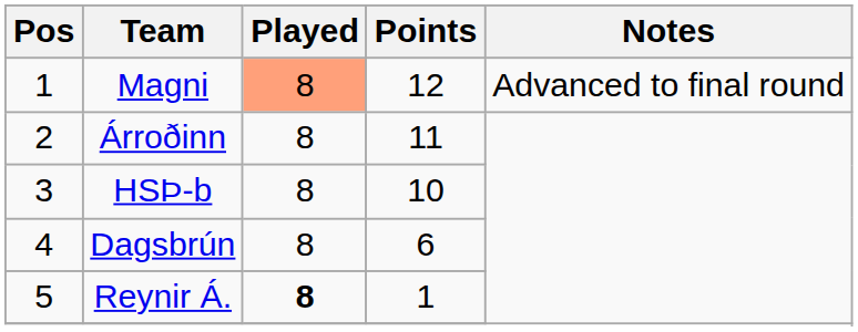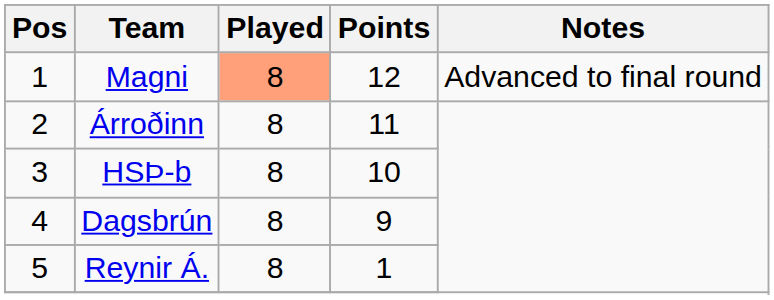 <table class="wikitable" style="text-align: center;">
 <tr>
 <th>Pos</th>
 <th>Team</th>
 <th>Played</th>
 <th>Points</th>
 <th>Notes</th>
 </tr>
 <tr>
 <td>1</td>
 <td><a href='#'>Magni</a></td>
 <td style="background: lightsalmon;">8</td>
 <td>12</td>
 <td align="center" rowspan="1">Advanced to final round</td>
 </tr>
 <tr>
 <td>2</td>
 <td><a href='#'>Árroðinn</a></td>
 <td>8</td>
 <td>11</td>
 </tr>
 <tr>
 <td>3</td>
 <td><a href='#'>HSÞ-b</a></td>
 <td>8</td>
 <td>10</td>
 </tr>
 <tr>
 <td>4</td>
 <td><a href='#'>Dagsbrún</a></td>
 <td>8</td>
-<td>6</td>
+<td>9</td>
 </tr>
 <tr>
 <td>5</td>
 <td><a href='#'>Reynir Á.</a></td>
-<td><strong>8</strong></td>
+<td>8</td>
 <td>1</td>
 </tr>
 <tr>
 </tr>
 </table>
